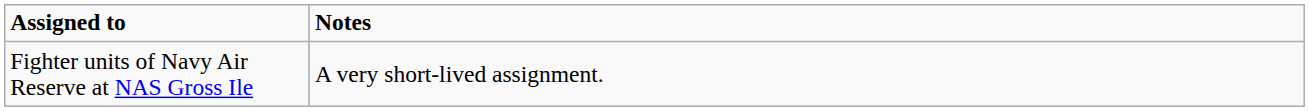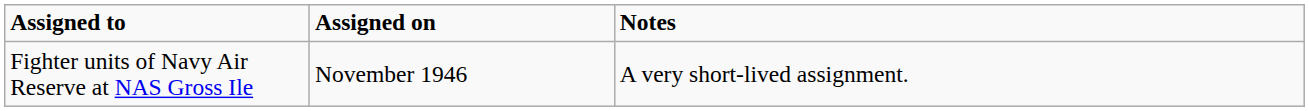 <table class="wikitable" style="width: 70%;">
 <tr>
 <td style="width: 200px;"><strong>Assigned to</strong></td>
+<td style="width: 200px;"><strong>Assigned on</strong></td>
 <td><strong>Notes</strong></td>
 </tr>
 <tr>
 <td>Fighter units of Navy Air Reserve at <a href='#'>NAS Gross Ile</a></td>
+<td>November 1946</td>
 <td>A very short-lived assignment.</td>
 </tr>
 </table>
